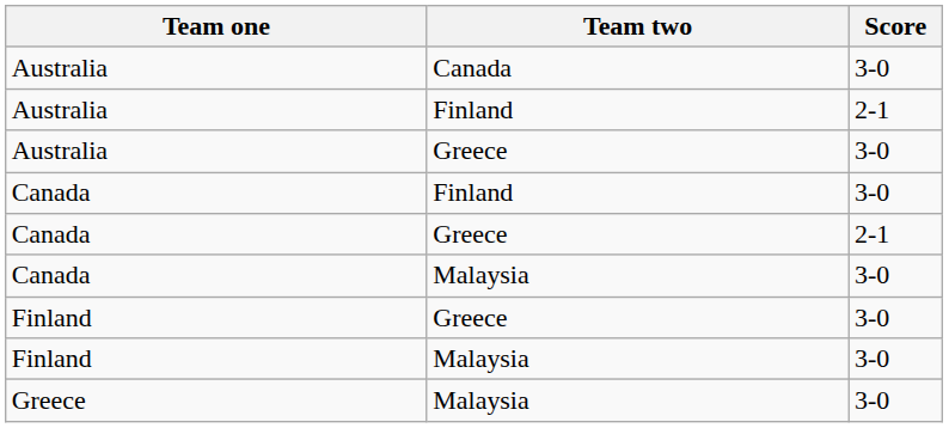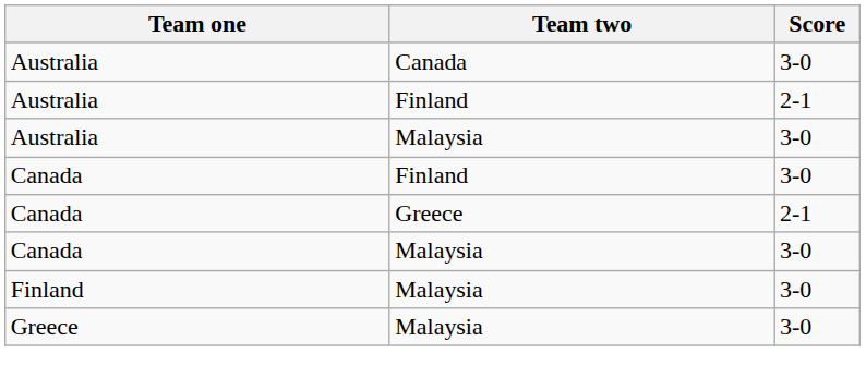 <table class="wikitable">
 <tr>
 <th width=250>Team one</th>
 <th width=250>Team two</th>
 <th width=50>Score</th>
 </tr>
 <tr>
 <td> Australia</td>
 <td> Canada</td>
 <td>3-0</td>
 </tr>
 <tr>
 <td> Australia</td>
 <td> Finland</td>
 <td>2-1</td>
 </tr>
 <tr>
 <td> Australia</td>
-<td> Greece</td>
+<td> Malaysia</td>
 <td>3-0</td>
 </tr>
 <tr>
 <td> Canada</td>
 <td> Finland</td>
 <td>3-0</td>
 </tr>
 <tr>
 <td> Canada</td>
 <td> Greece</td>
 <td>2-1</td>
 </tr>
 <tr>
 <td> Canada</td>
 <td> Malaysia</td>
 <td>3-0</td>
 </tr>
 <tr>
 <td> Finland</td>
-<td> Greece</td>
-<td>3-0</td>
-</tr>
-<tr>
-<td> Finland</td>
 <td> Malaysia</td>
 <td>3-0</td>
 </tr>
 <tr>
 <td> Greece</td>
 <td> Malaysia</td>
 <td>3-0</td>
 </tr>
 </table>
